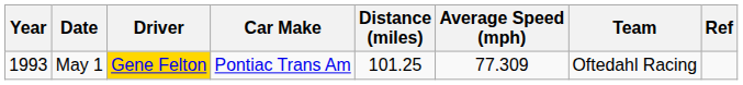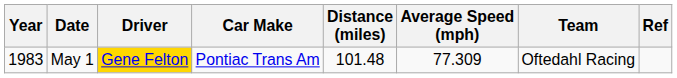 <table class="wikitable">
 <tr>
 <th><strong>Year</strong></th>
 <th><strong>Date</strong></th>
 <th><strong>Driver</strong></th>
 <th><strong>Car Make</strong></th>
 <th><strong>Distance<br>(miles)</strong></th>
 <th><strong>Average Speed<br>(mph)</strong></th>
 <th><strong>Team</strong></th>
 <th><strong>Ref</strong></th>
 </tr>
 <tr>
-<td>1993</td>
+<td>1983</td>
 <td>May 1</td>
 <td style="background: gold;"><a href='#'>Gene Felton</a></td>
 <td Align=center><a href='#'>Pontiac Trans Am</a></td>
-<td Align=center>101.25</td>
+<td Align=center>101.48</td>
 <td Align=center>77.309</td>
 <td>Oftedahl Racing</td>
 <td></td>
 </tr>
 </table>
